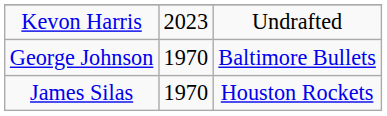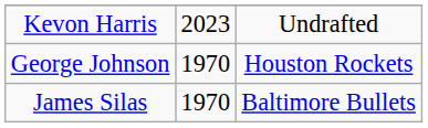 <table class="wikitable">
 <tr>
 </tr>
 <tr align="center">
 <td><a href='#'>Kevon Harris</a></td>
 <td>2023</td>
 <td>Undrafted</td>
 </tr>
 <tr align="center">
 <td><a href='#'>George Johnson</a></td>
 <td>1970</td>
-<td><a href='#'>Baltimore Bullets</a></td>
+<td><a href='#'>Houston Rockets</a></td>
 </tr>
 <tr align="center">
 <td><a href='#'>James Silas</a></td>
 <td>1970</td>
-<td><a href='#'>Houston Rockets</a></td>
+<td><a href='#'>Baltimore Bullets</a></td>
 </tr>
 </table>
